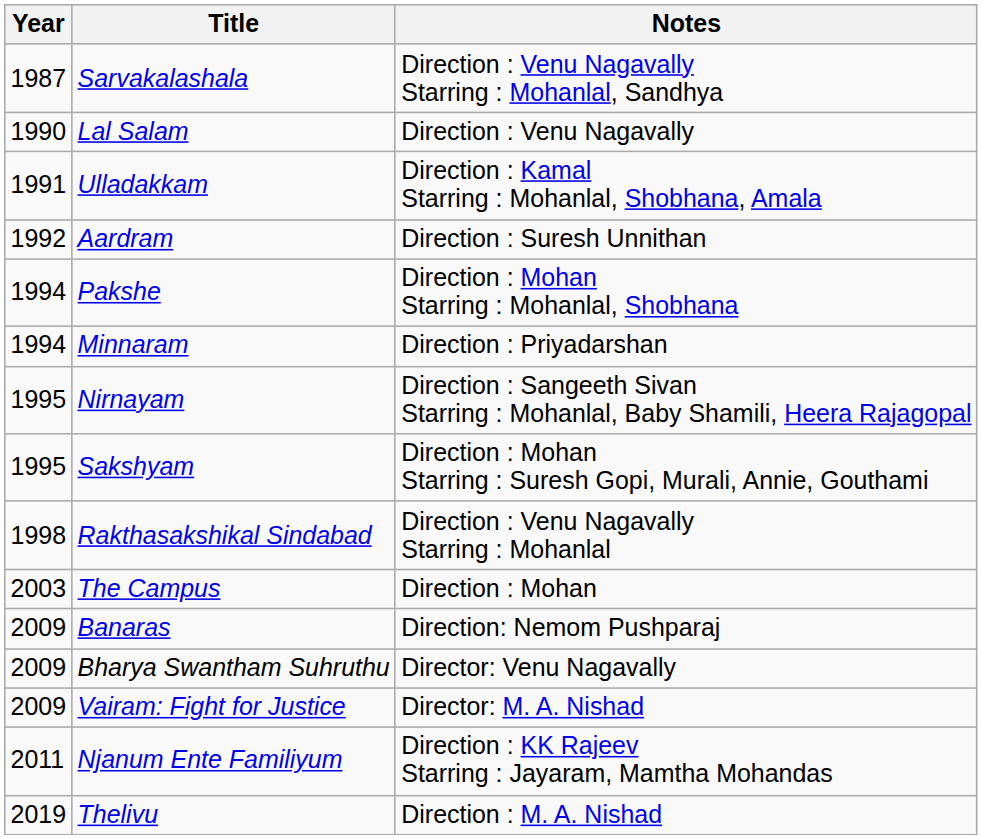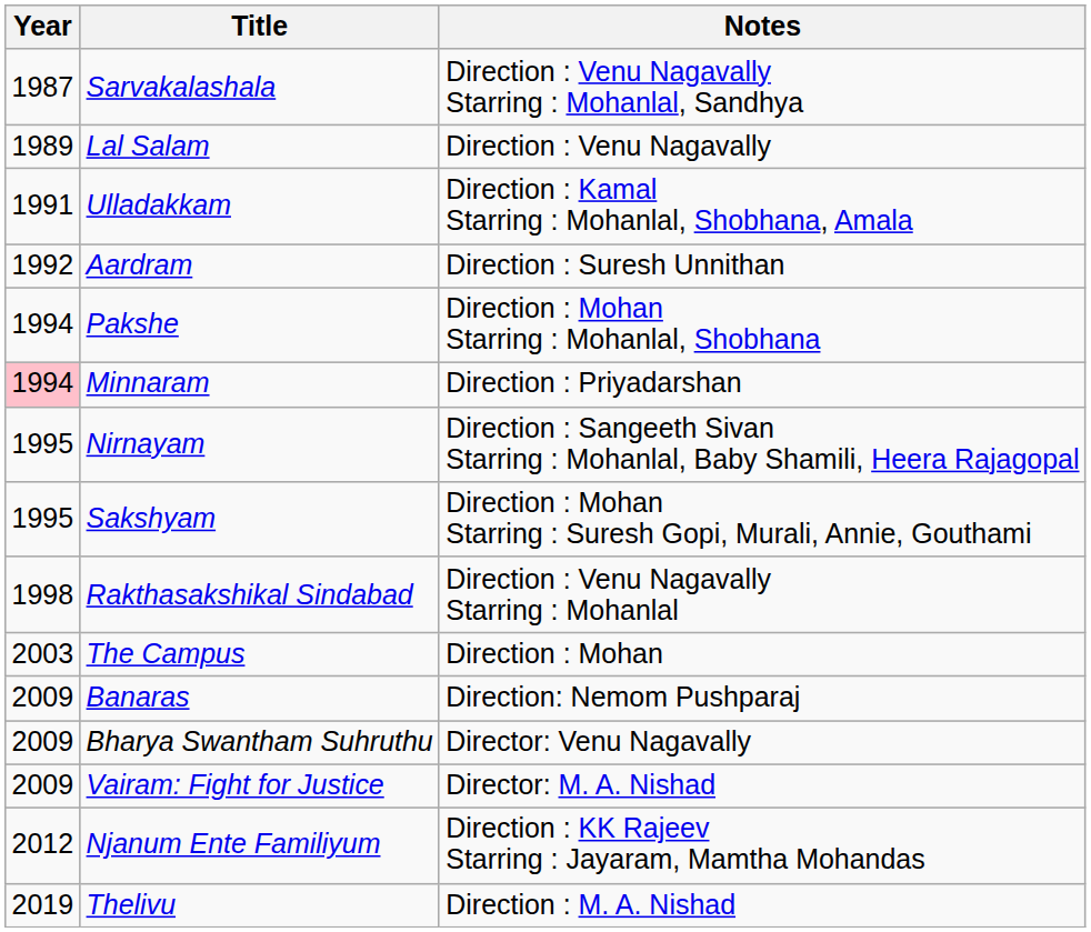 <table class="wikitable sortable">
 <tr>
 <th>Year</th>
 <th>Title</th>
 <th>Notes</th>
 </tr>
 <tr>
 <td>1987</td>
 <td><em><a href='#'>Sarvakalashala</a></em></td>
 <td>Direction : <a href='#'>Venu Nagavally</a><br>Starring : <a href='#'>Mohanlal</a>, Sandhya</td>
 </tr>
 <tr>
-<td>1990</td>
+<td>1989</td>
 <td><em><a href='#'>Lal Salam</a></em></td>
 <td>Direction : Venu Nagavally</td>
 </tr>
 <tr>
 <td>1991</td>
 <td><em><a href='#'>Ulladakkam</a></em></td>
 <td>Direction : <a href='#'>Kamal</a><br>Starring : Mohanlal, <a href='#'>Shobhana</a>, <a href='#'>Amala</a></td>
 </tr>
 <tr>
 <td>1992</td>
 <td><em><a href='#'>Aardram</a></em></td>
 <td>Direction : Suresh Unnithan</td>
 </tr>
 <tr>
 <td>1994</td>
 <td><em><a href='#'>Pakshe</a></em></td>
 <td>Direction : <a href='#'>Mohan</a><br>Starring : Mohanlal, <a href='#'>Shobhana</a></td>
 </tr>
 <tr>
-<td>1994</td>
+<td style="background: pink;">1994</td>
 <td><em><a href='#'>Minnaram</a></em></td>
 <td>Direction : Priyadarshan</td>
 </tr>
 <tr>
 <td>1995</td>
 <td><em><a href='#'>Nirnayam</a></em></td>
 <td>Direction : Sangeeth Sivan<br>Starring : Mohanlal, Baby Shamili, <a href='#'>Heera Rajagopal</a></td>
 </tr>
 <tr>
 <td>1995</td>
 <td><em><a href='#'>Sakshyam</a></em></td>
 <td>Direction : Mohan<br>Starring : Suresh Gopi, Murali, Annie, Gouthami</td>
 </tr>
 <tr>
 <td>1998</td>
 <td><em><a href='#'>Rakthasakshikal Sindabad</a></em></td>
 <td>Direction : Venu Nagavally<br>Starring : Mohanlal</td>
 </tr>
 <tr>
 <td>2003</td>
 <td><em><a href='#'>The Campus</a></em></td>
 <td>Direction : Mohan</td>
 </tr>
 <tr>
 <td>2009</td>
 <td><em><a href='#'>Banaras</a></em></td>
 <td>Direction: Nemom Pushparaj</td>
 </tr>
 <tr>
 <td>2009</td>
 <td><em>Bharya Swantham Suhruthu</em></td>
 <td>Director: Venu Nagavally</td>
 </tr>
 <tr>
 <td>2009</td>
 <td><em><a href='#'>Vairam: Fight for Justice</a></em></td>
 <td>Director: <a href='#'>M. A. Nishad</a></td>
 </tr>
 <tr>
-<td>2011</td>
+<td>2012</td>
 <td><em><a href='#'>Njanum Ente Familiyum</a></em></td>
 <td>Direction : <a href='#'>KK Rajeev</a><br>Starring : Jayaram, Mamtha Mohandas</td>
 </tr>
 <tr>
 <td>2019</td>
 <td><em><a href='#'>Thelivu</a></em></td>
 <td>Direction : <a href='#'>M. A. Nishad</a></td>
 </tr>
 </table>
